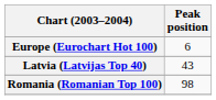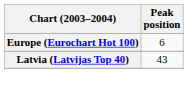 <table class="wikitable sortable plainrowheaders" style="text-align:center">
 <tr>
 <th>Chart (2003–2004)</th>
 <th>Peak<br>position</th>
 </tr>
 <tr>
 </tr>
 <tr>
 </tr>
 <tr>
 </tr>
 <tr>
 <th scope="row">Europe (<a href='#'>Eurochart Hot 100</a>)</th>
 <td>6</td>
 </tr>
 <tr>
 </tr>
 <tr>
 </tr>
 <tr>
 <th scope="row">Latvia (<a href='#'>Latvijas Top 40</a>)</th>
 <td>43</td>
 </tr>
 <tr>
 </tr>
 <tr>
-<th scope="row">Romania (<a href='#'>Romanian Top 100</a>)</th>
-<td>98</td>
-</tr>
-<tr>
 </tr>
 <tr>
 </tr>
 <tr>
 </tr>
 <tr>
 </tr>
 </table>
